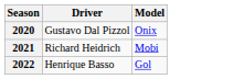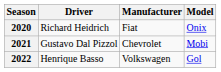 <table class="wikitable">
 <tr>
 <th>Season</th>
 <th>Driver</th>
+<th>Manufacturer</th>
 <th>Model</th>
 </tr>
 <tr>
 <th>2020</th>
-<td> Gustavo Dal Pizzol</td>
+<td> Richard Heidrich</td>
+<td> Fiat</td>
 <td><a href='#'>Onix</a></td>
 </tr>
 <tr>
 <th>2021</th>
-<td> Richard Heidrich</td>
+<td> Gustavo Dal Pizzol</td>
+<td> Chevrolet</td>
 <td><a href='#'>Mobi</a></td>
 </tr>
 <tr>
 <th>2022</th>
 <td> Henrique Basso</td>
+<td> Volkswagen</td>
 <td><a href='#'>Gol</a></td>
 </tr>
 </table>
